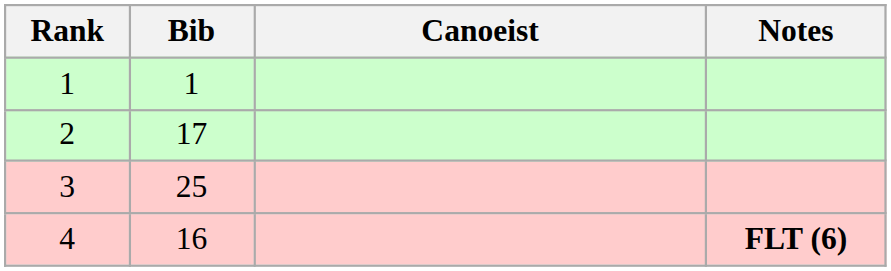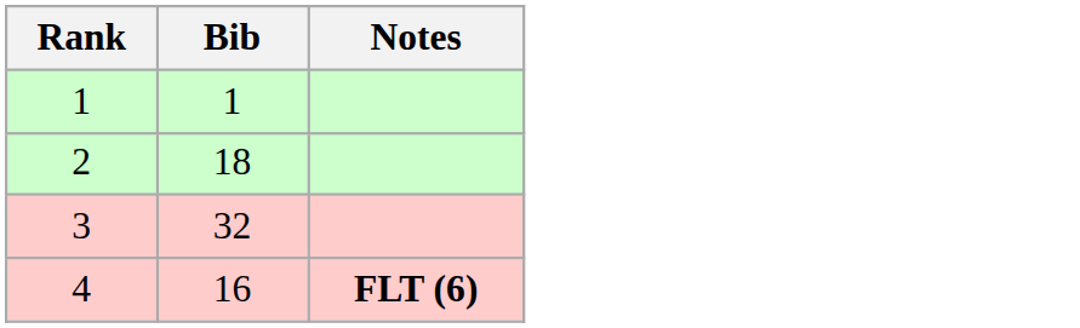 <table class="wikitable" style="font-size:90%; text-align:center">
 <tr>
 <th width="50">Rank</th>
 <th width="50">Bib</th>
-<th width="200">Canoeist</th>
 <th width="75">Notes</th>
 </tr>
 <tr bgcolor="#CCFFCC">
 <td>1</td>
 <td>1</td>
-<td align="left"></td>
 <td></td>
 </tr>
 <tr bgcolor="#CCFFCC">
 <td>2</td>
-<td>17</td>
-<td align="left"></td>
+<td>18</td>
 <td></td>
 </tr>
 <tr bgcolor="#FFCCCC">
 <td>3</td>
-<td>25</td>
-<td align="left"></td>
+<td>32</td>
 <td></td>
 </tr>
 <tr bgcolor="#FFCCCC">
 <td>4</td>
 <td>16</td>
-<td align="left"></td>
 <td><strong>FLT (6)</strong></td>
 </tr>
 </table>
